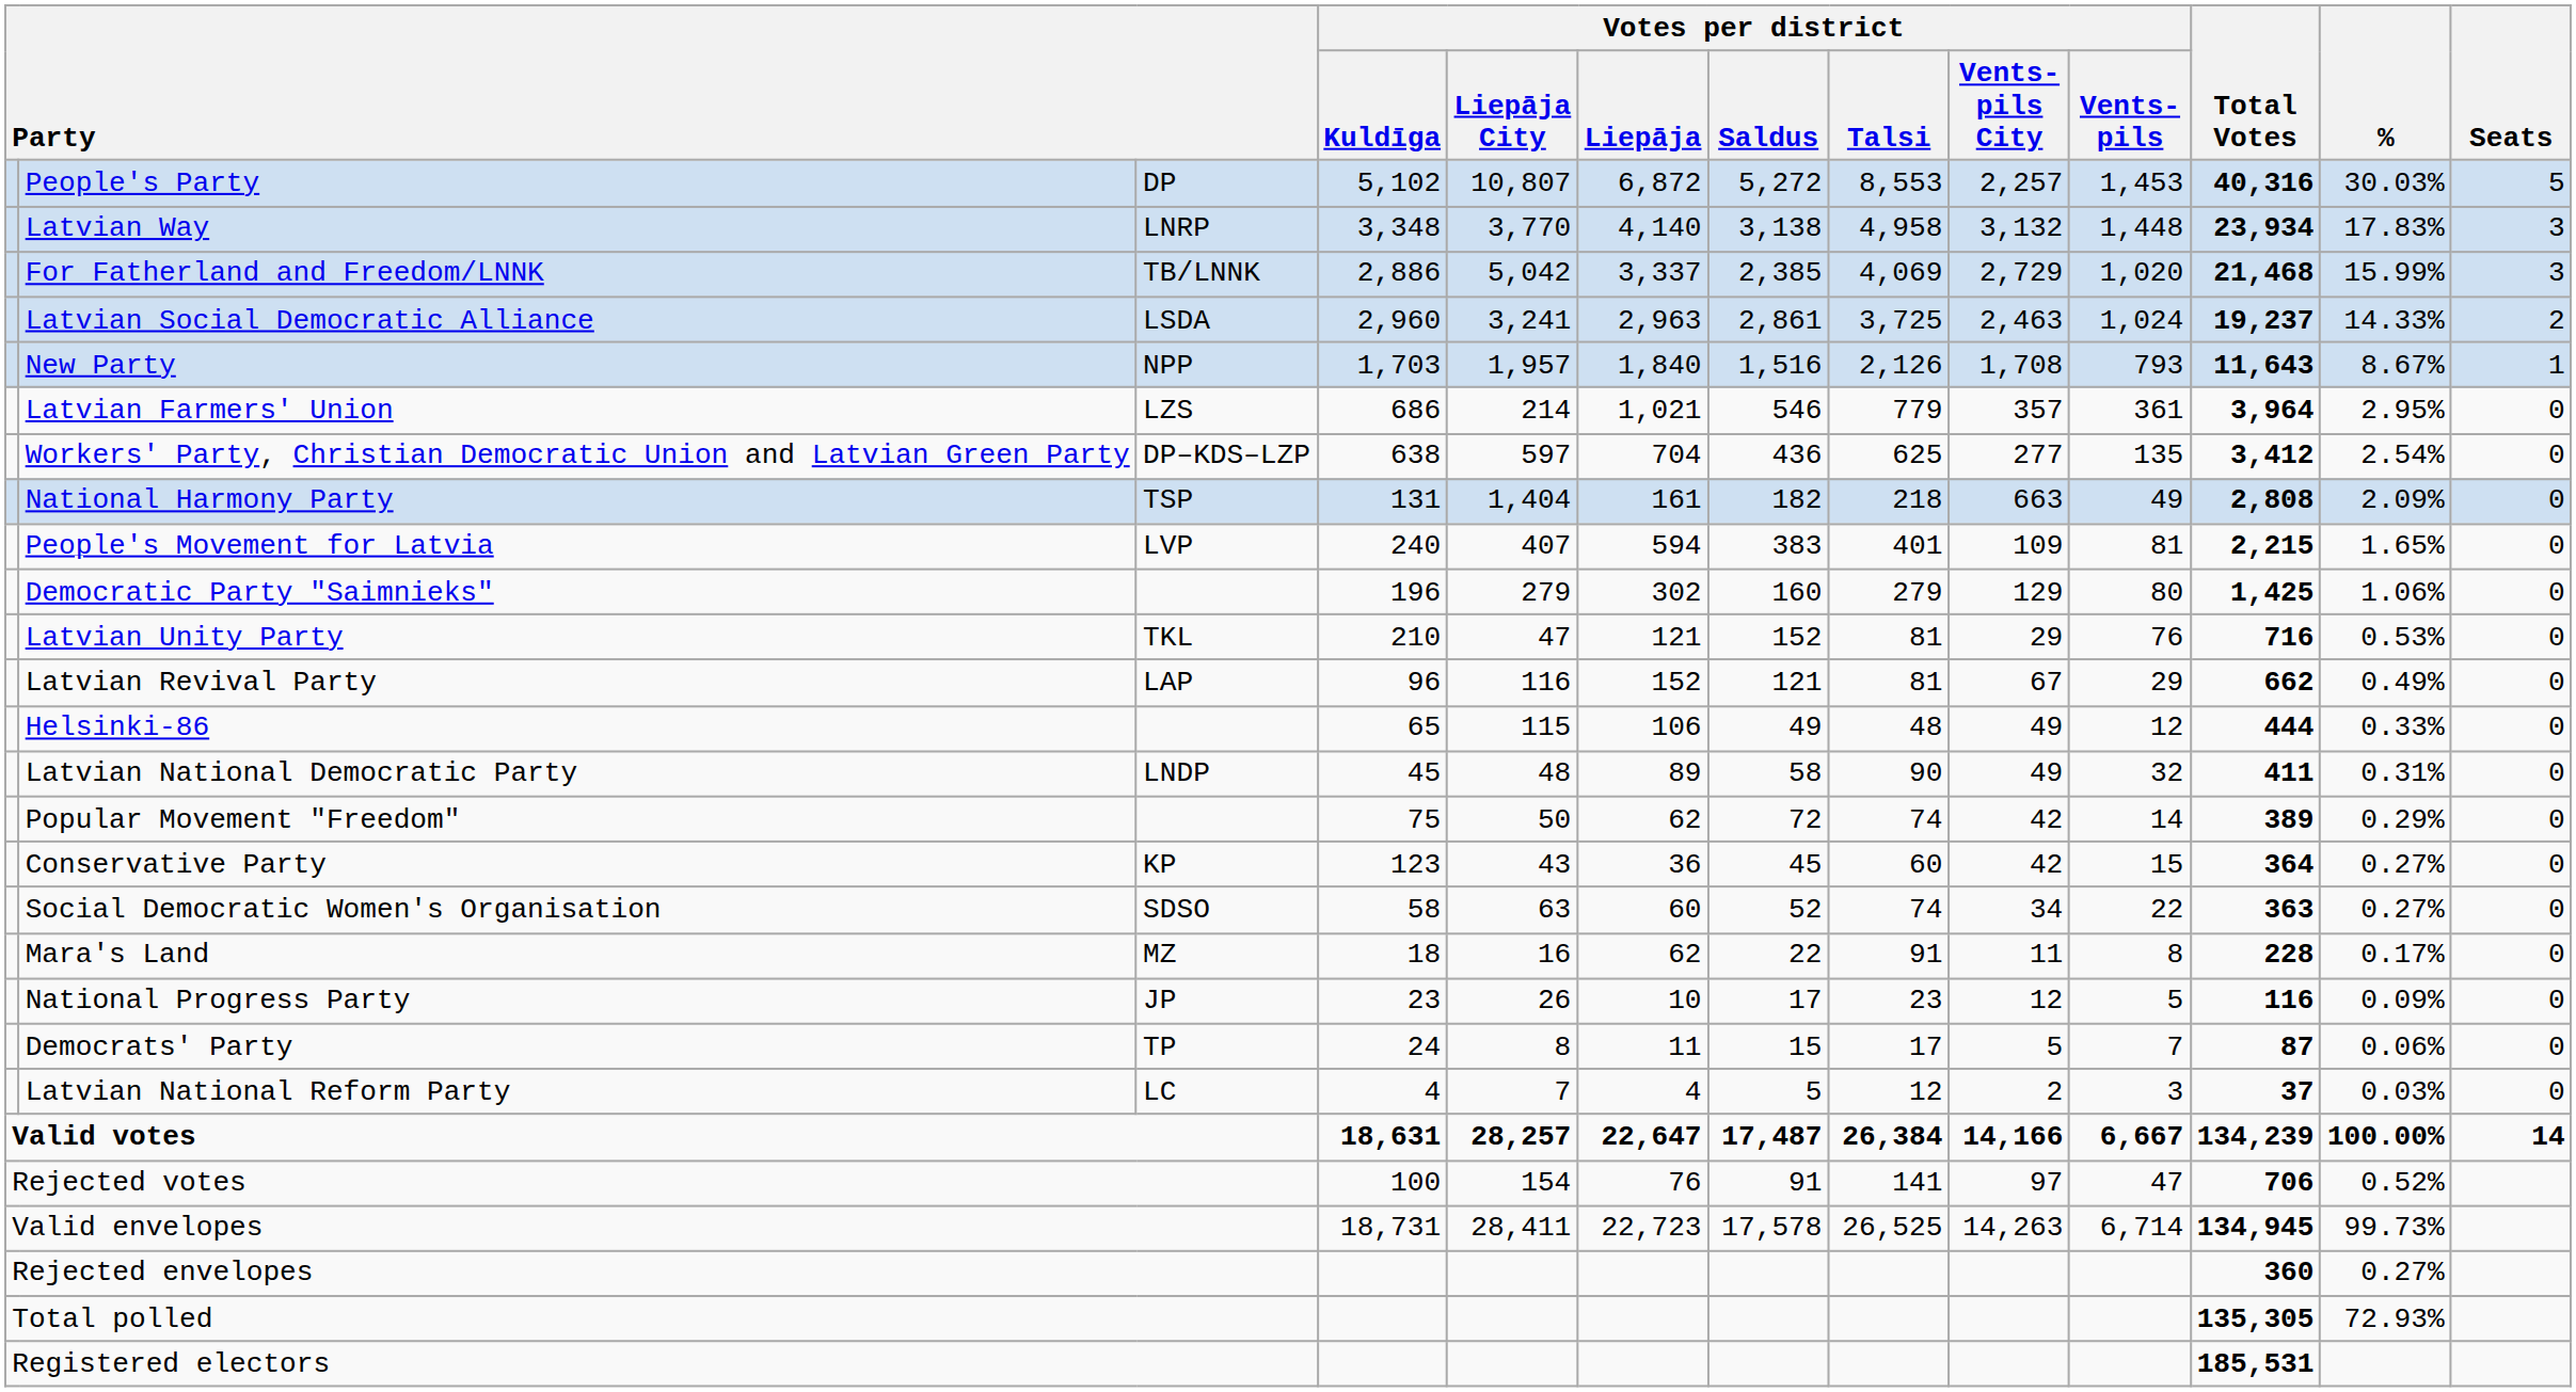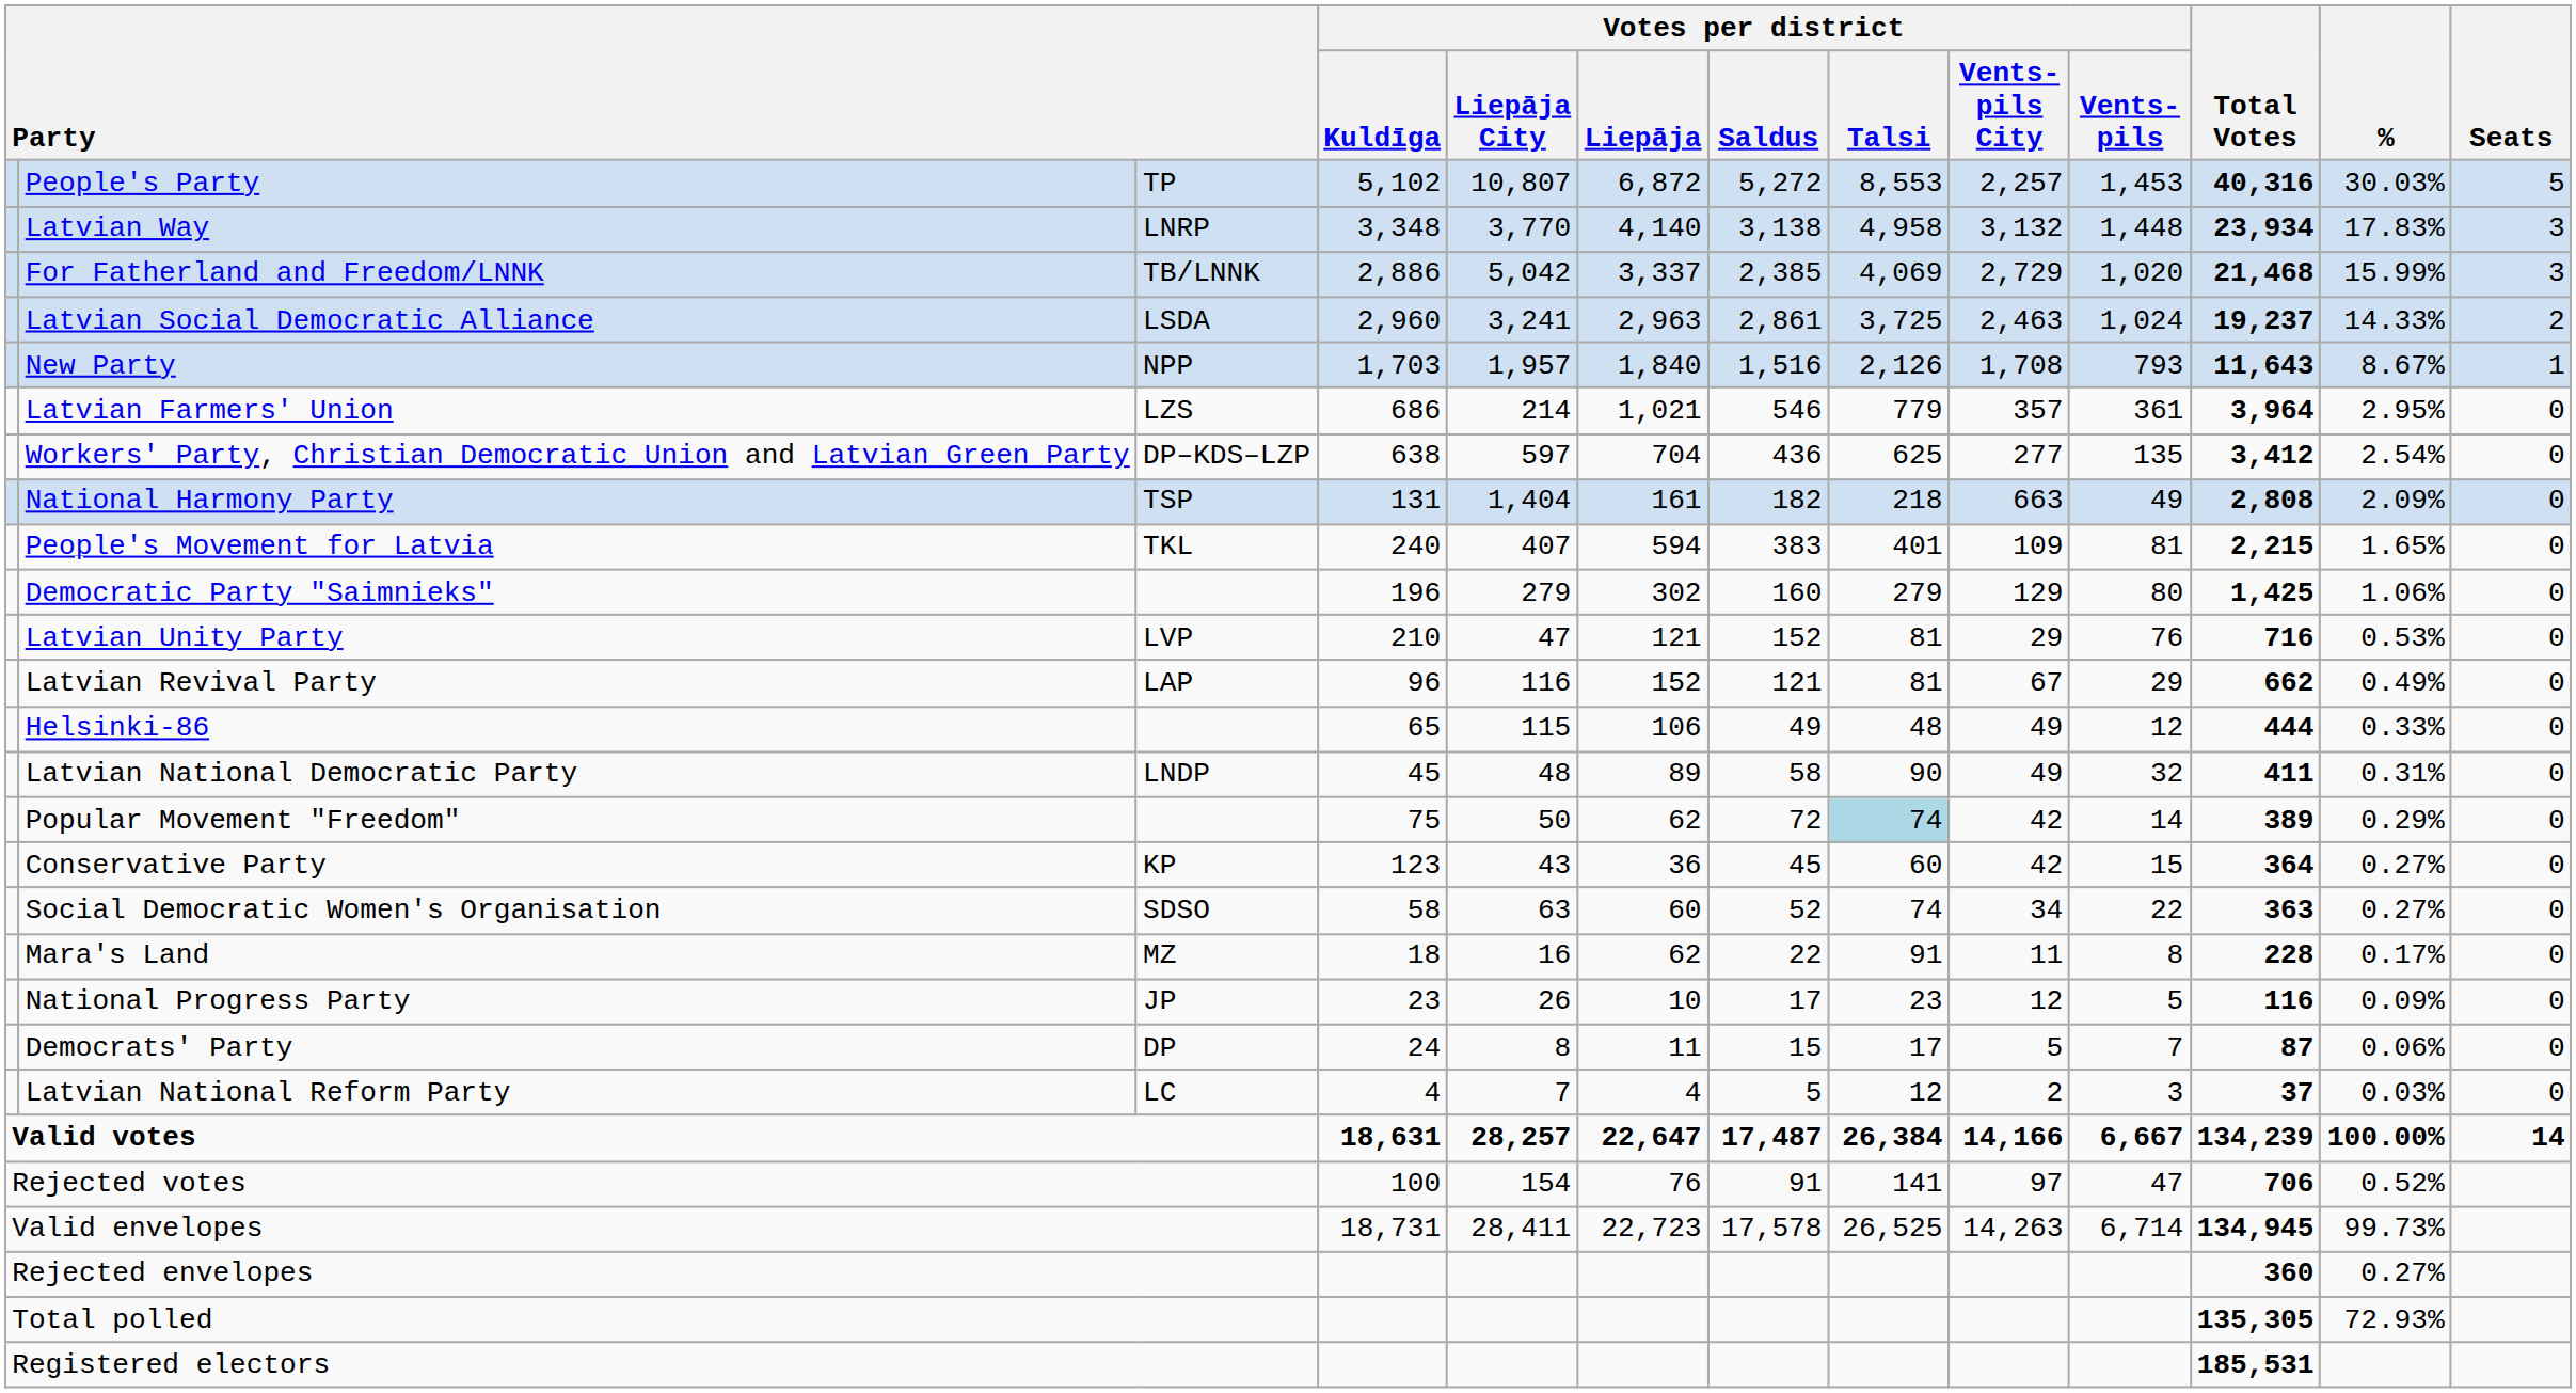 <table class="wikitable" border="1" style="text-align:right;">
 <tr>
 <th style="text-align:left;" valign=bottom rowspan=2 colspan=3>Party</th>
 <th colspan=7>Votes per district</th>
 <th align=center valign=bottom rowspan=2 width="50">Total Votes</th>
 <th align=center valign=bottom rowspan=2 width="50">%</th>
 <th align=center valign=bottom rowspan=2 width="50">Seats</th>
 </tr>
 <tr>
 <th align=center valign=bottom width="50"><a href='#'>Kuldīga</a></th>
 <th align=center valign=bottom width="50"><a href='#'>Liepāja City</a></th>
 <th align=center valign=bottom width="50"><a href='#'>Liepāja</a></th>
 <th align=center valign=bottom width="50"><a href='#'>Saldus</a></th>
 <th align=center valign=bottom width="50"><a href='#'>Talsi</a></th>
 <th align=center valign=bottom width="50"><a href='#'>Vents- pils City</a></th>
 <th align=center valign=bottom width="50"><a href='#'>Vents- pils</a></th>
 </tr>
 <tr style="background:#CEE0F2;">
 <td></td>
 <td align=left><a href='#'>People's Party</a></td>
-<td align=left>DP</td>
+<td align=left>TP</td>
 <td>5,102</td>
 <td>10,807</td>
 <td>6,872</td>
 <td>5,272</td>
 <td>8,553</td>
 <td>2,257</td>
 <td>1,453</td>
 <td><strong>40,316</strong></td>
 <td>30.03%</td>
 <td>5</td>
 </tr>
 <tr style="background:#CEE0F2;">
 <td></td>
 <td align=left><a href='#'>Latvian Way</a></td>
 <td align=left>LNRP</td>
 <td>3,348</td>
 <td>3,770</td>
 <td>4,140</td>
 <td>3,138</td>
 <td>4,958</td>
 <td>3,132</td>
 <td>1,448</td>
 <td><strong>23,934</strong></td>
 <td>17.83%</td>
 <td>3</td>
 </tr>
 <tr style="background:#CEE0F2;">
 <td></td>
 <td align=left><a href='#'>For Fatherland and Freedom/LNNK</a></td>
 <td align=left>TB/LNNK</td>
 <td>2,886</td>
 <td>5,042</td>
 <td>3,337</td>
 <td>2,385</td>
 <td>4,069</td>
 <td>2,729</td>
 <td>1,020</td>
 <td><strong>21,468</strong></td>
 <td>15.99%</td>
 <td>3</td>
 </tr>
 <tr style="background:#CEE0F2;">
 <td></td>
 <td align=left style="white-space: nowrap;"><a href='#'>Latvian Social Democratic Alliance</a></td>
 <td align=left>LSDA</td>
 <td>2,960</td>
 <td>3,241</td>
 <td>2,963</td>
 <td>2,861</td>
 <td>3,725</td>
 <td>2,463</td>
 <td>1,024</td>
 <td><strong>19,237</strong></td>
 <td>14.33%</td>
 <td>2</td>
 </tr>
 <tr style="background:#CEE0F2;">
 <td></td>
 <td align=left><a href='#'>New Party</a></td>
 <td align=left>NPP</td>
 <td>1,703</td>
 <td>1,957</td>
 <td>1,840</td>
 <td>1,516</td>
 <td>2,126</td>
 <td>1,708</td>
 <td>793</td>
 <td><strong>11,643</strong></td>
 <td>8.67%</td>
 <td>1</td>
 </tr>
 <tr>
 <td></td>
 <td align=left><a href='#'>Latvian Farmers' Union</a></td>
 <td align=left>LZS</td>
 <td>686</td>
 <td>214</td>
 <td>1,021</td>
 <td>546</td>
 <td>779</td>
 <td>357</td>
 <td>361</td>
 <td><strong>3,964</strong></td>
 <td>2.95%</td>
 <td>0</td>
 </tr>
 <tr>
 <td></td>
 <td align=left><a href='#'>Workers' Party</a>, <a href='#'>Christian Democratic Union</a> and <a href='#'>Latvian Green Party</a></td>
 <td align=left>DP–KDS–LZP</td>
 <td>638</td>
 <td>597</td>
 <td>704</td>
 <td>436</td>
 <td>625</td>
 <td>277</td>
 <td>135</td>
 <td><strong>3,412</strong></td>
 <td>2.54%</td>
 <td>0</td>
 </tr>
 <tr style="background:#CEE0F2;">
 <td></td>
 <td align=left><a href='#'>National Harmony Party</a></td>
 <td align=left>TSP</td>
 <td>131</td>
 <td>1,404</td>
 <td>161</td>
 <td>182</td>
 <td>218</td>
 <td>663</td>
 <td>49</td>
 <td><strong>2,808</strong></td>
 <td>2.09%</td>
 <td>0</td>
 </tr>
 <tr>
 <td></td>
 <td align=left><a href='#'>People's Movement for Latvia</a></td>
-<td align=left>LVP</td>
+<td align=left>TKL</td>
 <td>240</td>
 <td>407</td>
 <td>594</td>
 <td>383</td>
 <td>401</td>
 <td>109</td>
 <td>81</td>
 <td><strong>2,215</strong></td>
 <td>1.65%</td>
 <td>0</td>
 </tr>
 <tr>
 <td></td>
 <td align=left><a href='#'>Democratic Party "Saimnieks"</a></td>
 <td align=left></td>
 <td>196</td>
 <td>279</td>
 <td>302</td>
 <td>160</td>
 <td>279</td>
 <td>129</td>
 <td>80</td>
 <td><strong>1,425</strong></td>
 <td>1.06%</td>
 <td>0</td>
 </tr>
 <tr>
 <td></td>
 <td align=left><a href='#'>Latvian Unity Party</a></td>
-<td align=left>TKL</td>
+<td align=left>LVP</td>
 <td>210</td>
 <td>47</td>
 <td>121</td>
 <td>152</td>
 <td>81</td>
 <td>29</td>
 <td>76</td>
 <td><strong>716</strong></td>
 <td>0.53%</td>
 <td>0</td>
 </tr>
 <tr>
 <td></td>
 <td align=left>Latvian Revival Party</td>
 <td align=left>LAP</td>
 <td>96</td>
 <td>116</td>
 <td>152</td>
 <td>121</td>
 <td>81</td>
 <td>67</td>
 <td>29</td>
 <td><strong>662</strong></td>
 <td>0.49%</td>
 <td>0</td>
 </tr>
 <tr>
 <td></td>
 <td align=left><a href='#'>Helsinki-86</a></td>
 <td align=left></td>
 <td>65</td>
 <td>115</td>
 <td>106</td>
 <td>49</td>
 <td>48</td>
 <td>49</td>
 <td>12</td>
 <td><strong>444</strong></td>
 <td>0.33%</td>
 <td>0</td>
 </tr>
 <tr>
 <td></td>
 <td align=left>Latvian National Democratic Party</td>
 <td align=left>LNDP</td>
 <td>45</td>
 <td>48</td>
 <td>89</td>
 <td>58</td>
 <td>90</td>
 <td>49</td>
 <td>32</td>
 <td><strong>411</strong></td>
 <td>0.31%</td>
 <td>0</td>
 </tr>
 <tr>
 <td></td>
 <td align=left>Popular Movement "Freedom"</td>
 <td align=left></td>
 <td>75</td>
 <td>50</td>
 <td>62</td>
 <td>72</td>
-<td>74</td>
+<td style="background: lightblue;">74</td>
 <td>42</td>
 <td>14</td>
 <td><strong>389</strong></td>
 <td>0.29%</td>
 <td>0</td>
 </tr>
 <tr>
 <td></td>
 <td align=left>Conservative Party</td>
 <td align=left>KP</td>
 <td>123</td>
 <td>43</td>
 <td>36</td>
 <td>45</td>
 <td>60</td>
 <td>42</td>
 <td>15</td>
 <td><strong>364</strong></td>
 <td>0.27%</td>
 <td>0</td>
 </tr>
 <tr>
 <td></td>
 <td align=left>Social Democratic Women's Organisation</td>
 <td align=left>SDSO</td>
 <td>58</td>
 <td>63</td>
 <td>60</td>
 <td>52</td>
 <td>74</td>
 <td>34</td>
 <td>22</td>
 <td><strong>363</strong></td>
 <td>0.27%</td>
 <td>0</td>
 </tr>
 <tr>
 <td></td>
 <td align=left>Mara's Land</td>
 <td align=left>MZ</td>
 <td>18</td>
 <td>16</td>
 <td>62</td>
 <td>22</td>
 <td>91</td>
 <td>11</td>
 <td>8</td>
 <td><strong>228</strong></td>
 <td>0.17%</td>
 <td>0</td>
 </tr>
 <tr>
 <td></td>
 <td align=left>National Progress Party</td>
 <td align=left>JP</td>
 <td>23</td>
 <td>26</td>
 <td>10</td>
 <td>17</td>
 <td>23</td>
 <td>12</td>
 <td>5</td>
 <td><strong>116</strong></td>
 <td>0.09%</td>
 <td>0</td>
 </tr>
 <tr>
 <td></td>
 <td align=left>Democrats' Party</td>
-<td align=left>TP</td>
+<td align=left>DP</td>
 <td>24</td>
 <td>8</td>
 <td>11</td>
 <td>15</td>
 <td>17</td>
 <td>5</td>
 <td>7</td>
 <td><strong>87</strong></td>
 <td>0.06%</td>
 <td>0</td>
 </tr>
 <tr>
 <td></td>
 <td align=left>Latvian National Reform Party</td>
 <td align=left>LC</td>
 <td>4</td>
 <td>7</td>
 <td>4</td>
 <td>5</td>
 <td>12</td>
 <td>2</td>
 <td>3</td>
 <td><strong>37</strong></td>
 <td>0.03%</td>
 <td>0</td>
 </tr>
 <tr style="font-weight:bold">
 <td align=left colspan=3>Valid votes</td>
 <td>18,631</td>
 <td>28,257</td>
 <td>22,647</td>
 <td>17,487</td>
 <td>26,384</td>
 <td>14,166</td>
 <td>6,667</td>
 <td>134,239</td>
 <td>100.00%</td>
 <td>14</td>
 </tr>
 <tr>
 <td align=left colspan=3>Rejected votes</td>
 <td>100</td>
 <td>154</td>
 <td>76</td>
 <td>91</td>
 <td>141</td>
 <td>97</td>
 <td>47</td>
 <td><strong>706</strong></td>
 <td>0.52%</td>
 <td></td>
 </tr>
 <tr>
 <td align=left colspan=3>Valid envelopes</td>
 <td>18,731</td>
 <td>28,411</td>
 <td>22,723</td>
 <td>17,578</td>
 <td>26,525</td>
 <td>14,263</td>
 <td>6,714</td>
 <td><strong>134,945</strong></td>
 <td>99.73%</td>
 <td></td>
 </tr>
 <tr>
 <td align=left colspan=3>Rejected envelopes</td>
 <td></td>
 <td></td>
 <td></td>
 <td></td>
 <td></td>
 <td></td>
 <td></td>
 <td><strong>360</strong></td>
 <td>0.27%</td>
 <td></td>
 </tr>
 <tr>
 <td align=left colspan=3>Total polled</td>
 <td></td>
 <td></td>
 <td></td>
 <td></td>
 <td></td>
 <td></td>
 <td></td>
 <td><strong>135,305</strong></td>
 <td>72.93%</td>
 <td></td>
 </tr>
 <tr>
 <td align=left colspan=3>Registered electors</td>
 <td></td>
 <td></td>
 <td></td>
 <td></td>
 <td></td>
 <td></td>
 <td></td>
 <td><strong>185,531</strong></td>
 <td></td>
 <td></td>
 </tr>
 </table>
